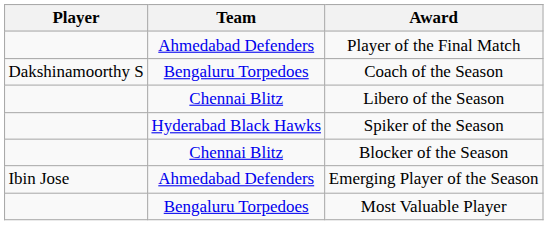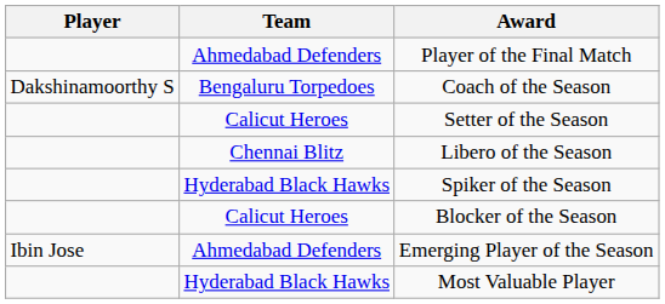 <table class="wikitable" style="text-align:center">
 <tr>
 <th>Player</th>
 <th>Team</th>
 <th>Award</th>
 </tr>
 <tr>
 <td style="text-align:left"></td>
 <td><a href='#'>Ahmedabad Defenders</a></td>
 <td>Player of the Final Match</td>
 </tr>
 <tr>
 <td style="text-align:left">Dakshinamoorthy S</td>
 <td><a href='#'>Bengaluru Torpedoes</a></td>
 <td>Coach of the Season</td>
 </tr>
 <tr>
 <td style="text-align:left"></td>
+<td><a href='#'>Calicut Heroes</a></td>
+<td>Setter of the Season</td>
+</tr>
+<tr>
+<td style="text-align:left"></td>
 <td><a href='#'>Chennai Blitz</a></td>
 <td>Libero of the Season</td>
 </tr>
 <tr>
 <td style="text-align:left"></td>
 <td><a href='#'>Hyderabad Black Hawks</a></td>
 <td>Spiker of the Season</td>
 </tr>
 <tr>
 <td style="text-align:left"></td>
-<td><a href='#'>Chennai Blitz</a></td>
+<td><a href='#'>Calicut Heroes</a></td>
 <td>Blocker of the Season</td>
 </tr>
 <tr>
 <td style="text-align:left">Ibin Jose</td>
 <td><a href='#'>Ahmedabad Defenders</a></td>
 <td>Emerging Player of the Season</td>
 </tr>
 <tr>
 <td style="text-align:left"></td>
-<td><a href='#'>Bengaluru Torpedoes</a></td>
+<td><a href='#'>Hyderabad Black Hawks</a></td>
 <td>Most Valuable Player</td>
 </tr>
 </table>
